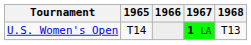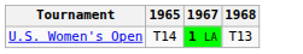 <table class="wikitable" style="font-size:95%;text-align:center;">
 <tr>
 <th>Tournament</th>
 <th>1965</th>
-<th>1966</th>
 <th>1967</th>
 <th>1968</th>
 </tr>
 <tr>
 <td align="left"><a href='#'>U.S. Women's Open</a></td>
 <td>T14</td>
-<td style="background:#eeeeee;"></td>
 <td style="background:lime;"><strong>1</strong> <small>LA</small></td>
 <td>T13</td>
 </tr>
 </table>
